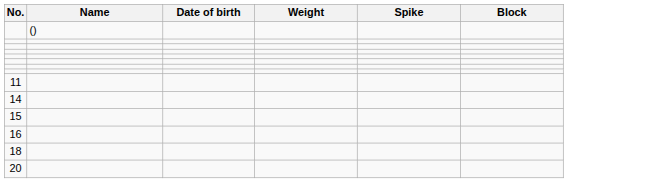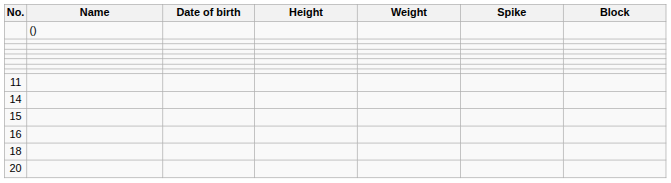 <table class="wikitable sortable" style="font-size:100%; text-align:center;">
 <tr>
 <th>No.</th>
 <th style="width:12em">Name</th>
 <th style="width:8em">Date of birth</th>
+<th style="width:9em">Height</th>
 <th style="width:9em">Weight</th>
 <th style="width:9em">Spike</th>
 <th style="width:9em">Block</th>
 </tr>
 <tr>
 <td></td>
 <td align=left>  ()</td>
 <td align=right></td>
 <td></td>
 <td></td>
 <td></td>
+<td></td>
 </tr>
 <tr>
 <td></td>
 <td align=left> </td>
 <td align=right></td>
+<td></td>
 <td></td>
 <td></td>
 <td></td>
 </tr>
 <tr>
 <td></td>
 <td align=left> </td>
 <td align=right></td>
 <td></td>
 <td></td>
 <td></td>
+<td></td>
 </tr>
 <tr>
 <td></td>
 <td align=left> </td>
 <td align=right></td>
+<td></td>
 <td></td>
 <td></td>
 <td></td>
 </tr>
 <tr>
 <td></td>
 <td align=left> </td>
 <td align=right></td>
 <td></td>
 <td></td>
 <td></td>
+<td></td>
 </tr>
 <tr>
 <td></td>
 <td align=left> </td>
 <td align=right></td>
+<td></td>
 <td></td>
 <td></td>
 <td></td>
 </tr>
 <tr>
 <td></td>
 <td align=left> </td>
 <td align=right></td>
 <td></td>
 <td></td>
 <td></td>
+<td></td>
 </tr>
 <tr>
 <td></td>
 <td align=left> </td>
 <td align=right></td>
+<td></td>
 <td></td>
 <td></td>
 <td></td>
 </tr>
 <tr>
 <td>11</td>
 <td align=left> </td>
 <td align=right></td>
 <td></td>
 <td></td>
 <td></td>
+<td></td>
 </tr>
 <tr>
 <td>14</td>
 <td align=left> </td>
 <td align=right></td>
+<td></td>
 <td></td>
 <td></td>
 <td></td>
 </tr>
 <tr>
 <td>15</td>
 <td align=left> </td>
 <td align=right></td>
 <td></td>
 <td></td>
 <td></td>
+<td></td>
 </tr>
 <tr>
 <td>16</td>
 <td align=left> </td>
 <td align=right></td>
+<td></td>
 <td></td>
 <td></td>
 <td></td>
 </tr>
 <tr>
 <td>18</td>
 <td align=left> </td>
 <td align=right></td>
 <td></td>
 <td></td>
 <td></td>
+<td></td>
 </tr>
 <tr>
 <td>20</td>
 <td align=left> </td>
 <td align=right></td>
 <td></td>
 <td></td>
 <td></td>
+<td></td>
 </tr>
 </table>
